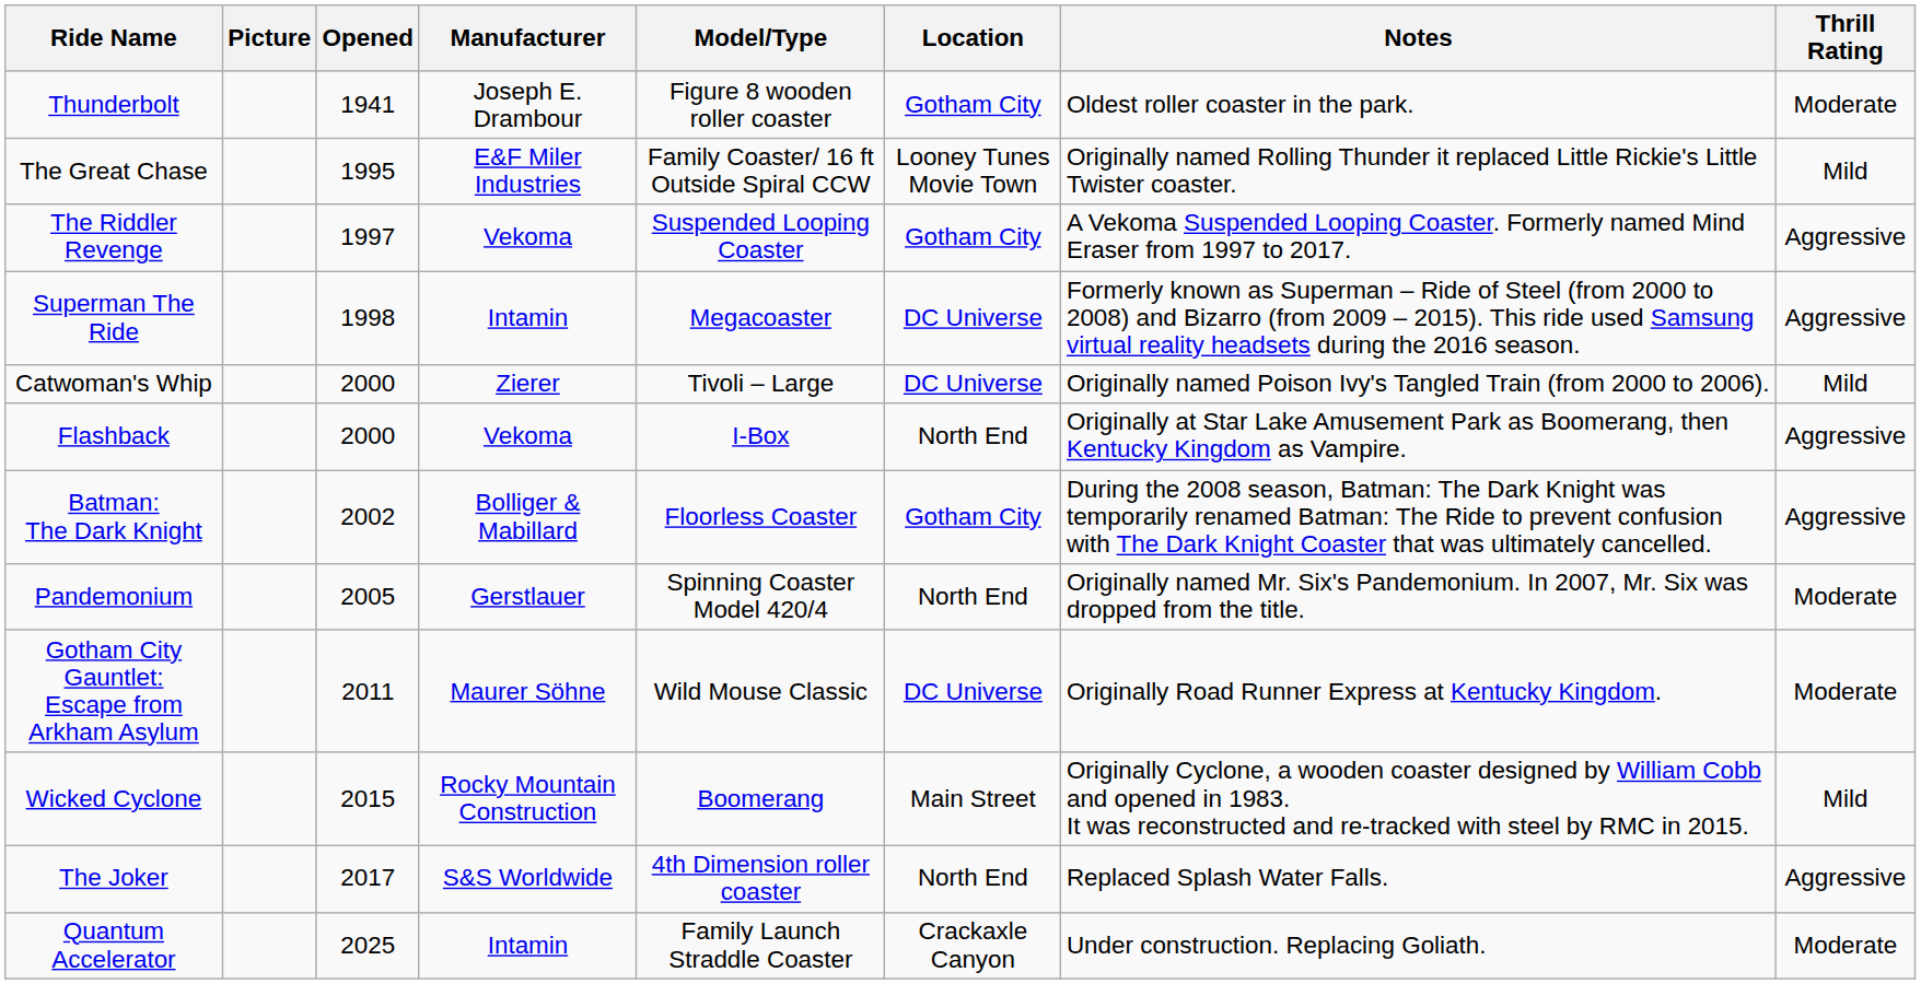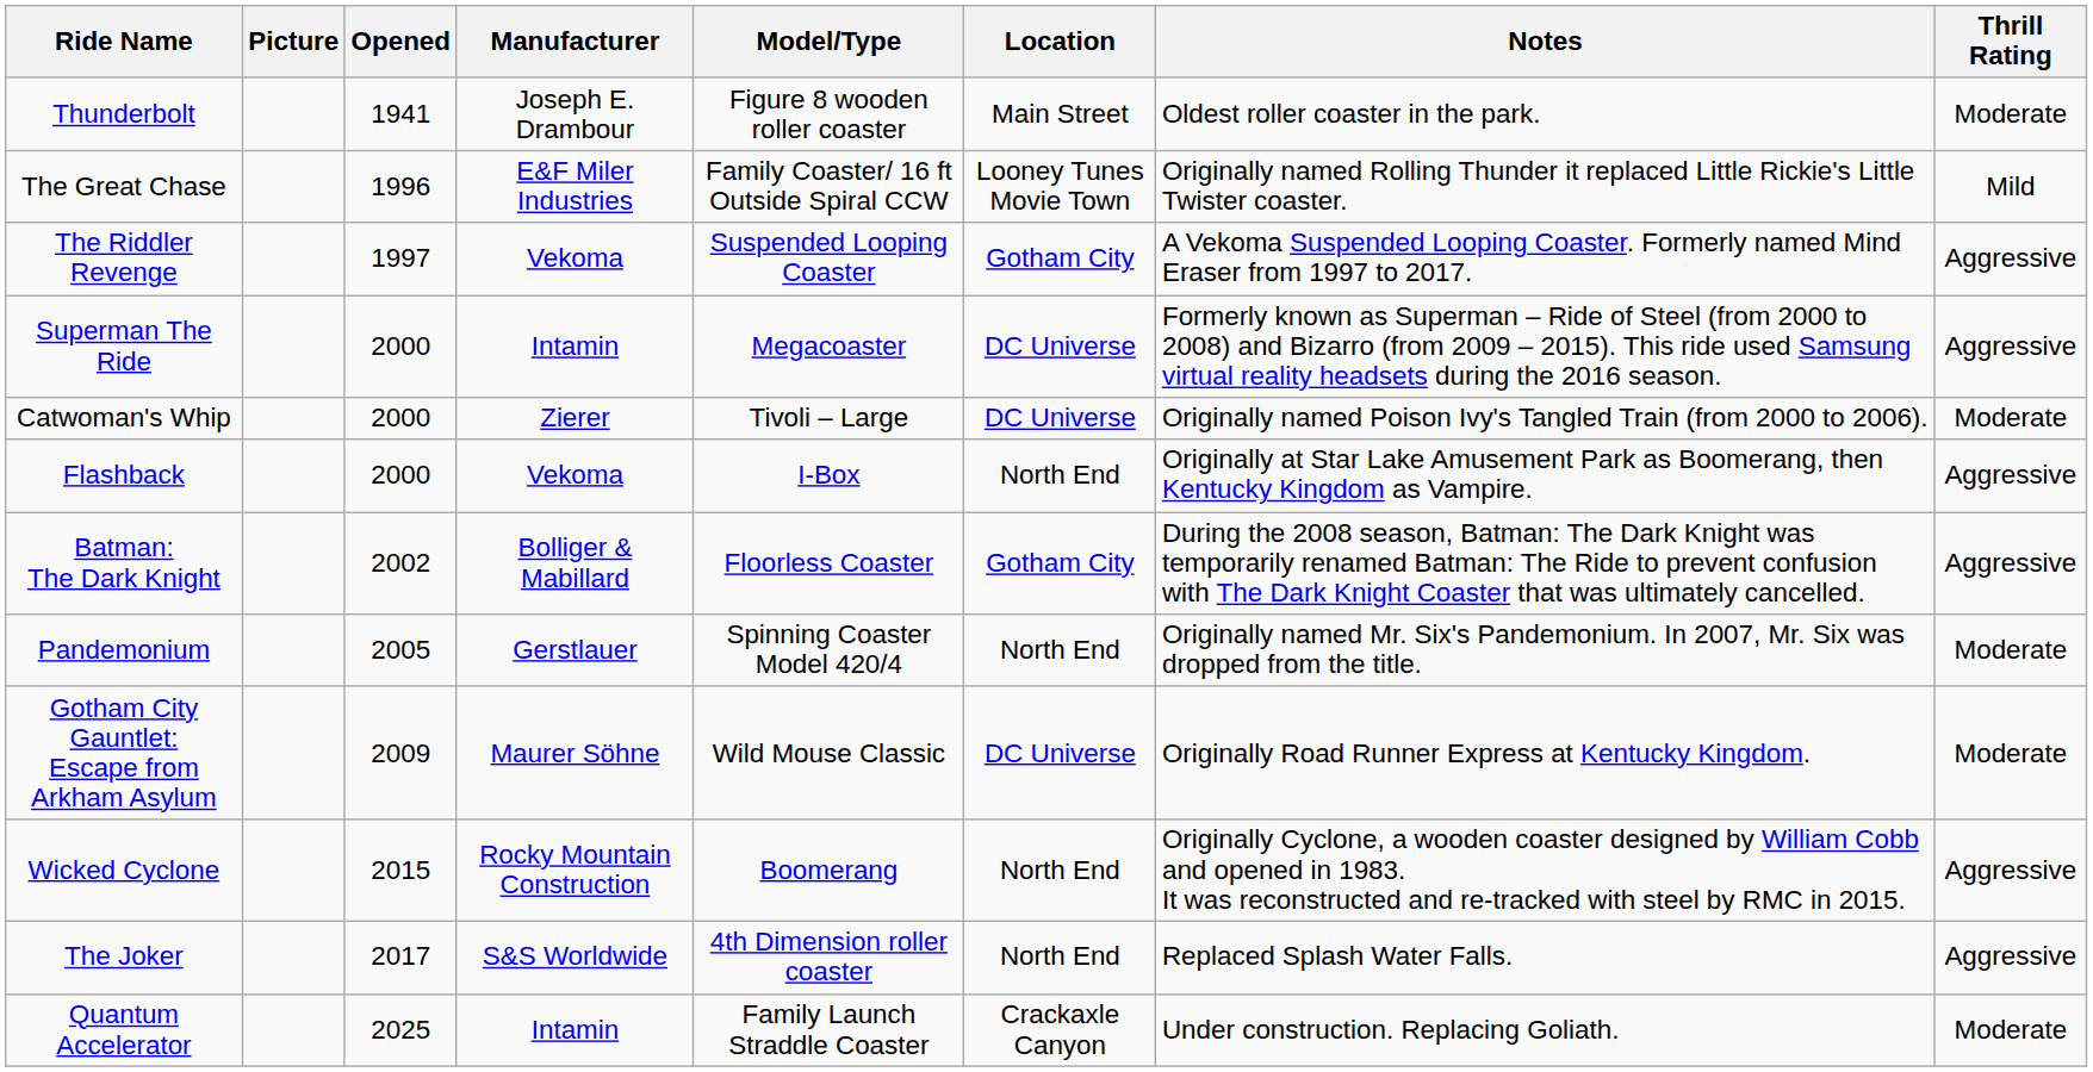 <table class="wikitable sortable" style="text-align:center">
 <tr>
 <th>Ride Name</th>
 <th class="unsortable">Picture</th>
 <th>Opened</th>
 <th>Manufacturer</th>
 <th>Model/Type</th>
 <th>Location</th>
 <th class="unsortable">Notes</th>
 <th>Thrill Rating</th>
 </tr>
 <tr>
 <td><a href='#'>Thunderbolt</a></td>
 <td></td>
 <td>1941</td>
 <td>Joseph E. Drambour</td>
 <td>Figure 8 wooden roller coaster</td>
-<td><a href='#'>Gotham City</a></td>
+<td>Main Street</td>
 <td style="text-align:left">Oldest roller coaster in the park.</td>
 <td>Moderate</td>
 </tr>
 <tr>
 <td>The Great Chase</td>
 <td></td>
-<td>1995</td>
+<td>1996</td>
 <td><a href='#'>E&F Miler Industries</a></td>
 <td>Family Coaster/ 16 ft Outside Spiral CCW</td>
 <td>Looney Tunes Movie Town</td>
 <td style="text-align:left">Originally named Rolling Thunder it replaced Little Rickie's Little Twister coaster.</td>
 <td>Mild</td>
 </tr>
 <tr>
 <td><a href='#'>The Riddler Revenge</a></td>
 <td></td>
 <td>1997</td>
 <td><a href='#'>Vekoma</a></td>
 <td><a href='#'>Suspended Looping Coaster</a></td>
 <td><a href='#'>Gotham City</a></td>
 <td style="text-align:left">A Vekoma <a href='#'>Suspended Looping Coaster</a>. Formerly named Mind Eraser from 1997 to 2017.</td>
 <td>Aggressive</td>
 </tr>
 <tr>
 <td><a href='#'>Superman The Ride</a></td>
 <td></td>
-<td>1998</td>
+<td>2000</td>
 <td><a href='#'>Intamin</a></td>
 <td><a href='#'>Megacoaster</a></td>
 <td><a href='#'>DC Universe</a></td>
 <td style="text-align:left">Formerly known as Superman – Ride of Steel (from 2000 to 2008) and Bizarro (from 2009 – 2015). This ride used <a href='#'>Samsung</a> <a href='#'>virtual reality headsets</a> during the 2016 season.</td>
 <td>Aggressive</td>
 </tr>
 <tr>
 <td>Catwoman's Whip</td>
 <td></td>
 <td>2000</td>
 <td><a href='#'>Zierer</a></td>
 <td>Tivoli – Large</td>
 <td><a href='#'>DC Universe</a></td>
 <td style="text-align:left">Originally named Poison Ivy's Tangled Train (from 2000 to 2006).</td>
-<td>Mild</td>
+<td>Moderate</td>
 </tr>
 <tr>
 <td><a href='#'>Flashback</a></td>
 <td></td>
 <td>2000</td>
 <td><a href='#'>Vekoma</a></td>
 <td><a href='#'>I-Box</a></td>
 <td>North End</td>
 <td style="text-align:left">Originally at Star Lake Amusement Park as Boomerang, then <a href='#'>Kentucky Kingdom</a> as Vampire.</td>
 <td>Aggressive</td>
 </tr>
 <tr>
 <td><a href='#'>Batman:<br>The Dark Knight</a></td>
 <td></td>
 <td>2002</td>
 <td><a href='#'>Bolliger & Mabillard</a></td>
 <td><a href='#'>Floorless Coaster</a></td>
 <td><a href='#'>Gotham City</a></td>
 <td style="text-align:left">During the 2008 season, Batman: The Dark Knight was temporarily renamed Batman: The Ride to prevent confusion with <a href='#'>The Dark Knight Coaster</a> that was ultimately cancelled.</td>
 <td>Aggressive</td>
 </tr>
 <tr>
 <td><a href='#'>Pandemonium</a></td>
 <td></td>
 <td>2005</td>
 <td><a href='#'>Gerstlauer</a></td>
 <td>Spinning Coaster Model 420/4</td>
 <td>North End</td>
 <td style="text-align:left">Originally named Mr. Six's Pandemonium. In 2007, Mr. Six was dropped from the title.</td>
 <td>Moderate</td>
 </tr>
 <tr>
 <td><a href='#'>Gotham City Gauntlet:<br>Escape from Arkham Asylum</a></td>
 <td></td>
-<td>2011</td>
+<td>2009</td>
 <td><a href='#'>Maurer Söhne</a></td>
 <td>Wild Mouse Classic</td>
 <td><a href='#'>DC Universe</a></td>
 <td style="text-align:left">Originally Road Runner Express at <a href='#'>Kentucky Kingdom</a>.</td>
 <td>Moderate</td>
 </tr>
 <tr>
 <td><a href='#'>Wicked Cyclone</a></td>
 <td></td>
 <td>2015</td>
 <td><a href='#'>Rocky Mountain Construction</a></td>
 <td><a href='#'>Boomerang</a></td>
-<td>Main Street</td>
+<td>North End</td>
 <td style="text-align:left">Originally Cyclone, a wooden coaster designed by <a href='#'>William Cobb</a> and opened in 1983. <br> It was reconstructed and re-tracked with steel by RMC in 2015.</td>
-<td>Mild</td>
+<td>Aggressive</td>
 </tr>
 <tr>
 <td><a href='#'>The Joker</a></td>
 <td></td>
 <td>2017</td>
 <td><a href='#'>S&S Worldwide</a></td>
 <td><a href='#'>4th Dimension roller coaster</a></td>
 <td>North End</td>
 <td style="text-align:left">Replaced Splash Water Falls.</td>
 <td>Aggressive</td>
 </tr>
 <tr>
 <td><a href='#'>Quantum Accelerator</a></td>
 <td></td>
 <td>2025</td>
 <td><a href='#'>Intamin</a></td>
 <td>Family Launch Straddle Coaster</td>
 <td>Crackaxle Canyon</td>
 <td style="text-align:left">Under construction. Replacing Goliath.</td>
 <td>Moderate</td>
 </tr>
 </table>
